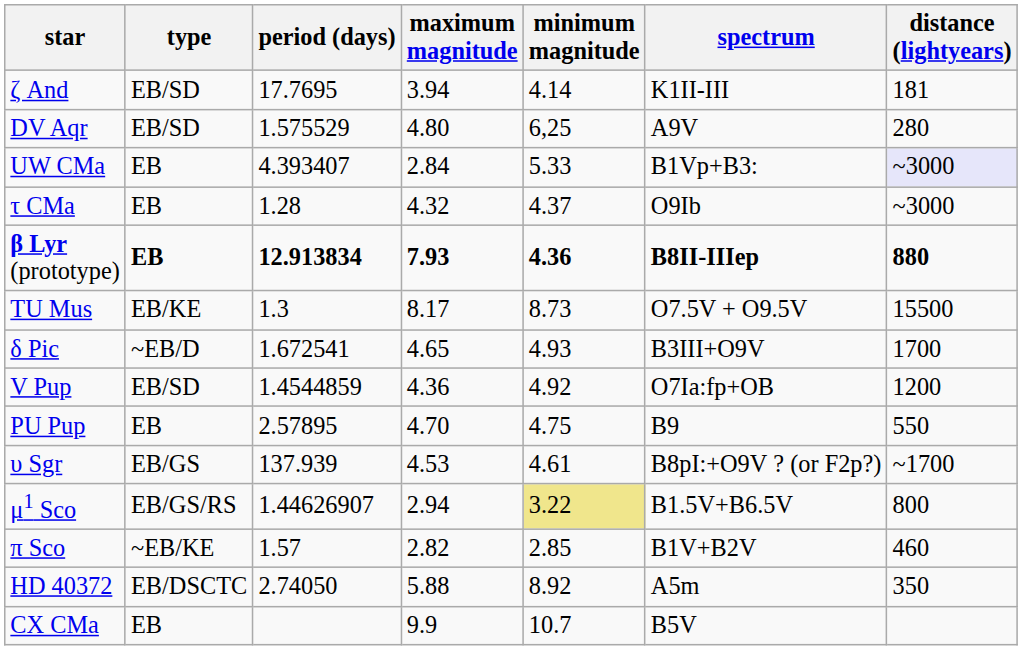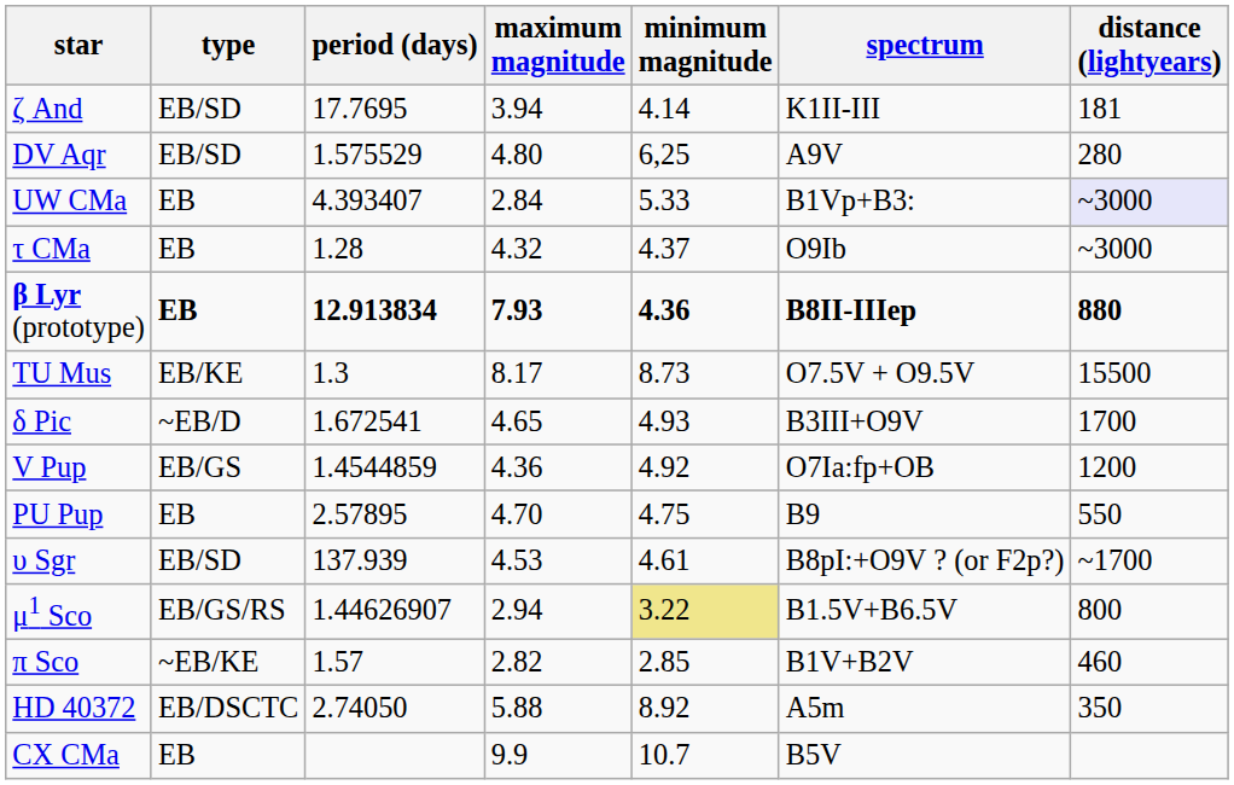 <table class="wikitable">
 <tr>
 <th>star</th>
 <th>type</th>
 <th>period (days)</th>
 <th>maximum<br><a href='#'>magnitude</a></th>
 <th>minimum<br>magnitude</th>
 <th><a href='#'>spectrum</a></th>
 <th>distance<br>(<a href='#'>lightyears</a>)</th>
 </tr>
 <tr>
 <td><a href='#'>ζ And</a></td>
 <td>EB/SD</td>
 <td>17.7695</td>
 <td>3.94</td>
 <td>4.14</td>
 <td>K1II-III</td>
 <td>181</td>
 </tr>
 <tr>
 <td><a href='#'>DV Aqr</a></td>
 <td>EB/SD</td>
 <td>1.575529</td>
 <td>4.80</td>
 <td>6,25</td>
 <td>A9V</td>
 <td>280</td>
 </tr>
 <tr>
 <td><a href='#'>UW CMa</a></td>
 <td>EB</td>
 <td>4.393407</td>
 <td>2.84</td>
 <td>5.33</td>
 <td>B1Vp+B3:</td>
 <td style="background: lavender;">~3000</td>
 </tr>
 <tr>
 <td><a href='#'>τ CMa</a></td>
 <td>EB</td>
 <td>1.28</td>
 <td>4.32</td>
 <td>4.37</td>
 <td>O9Ib</td>
 <td>~3000</td>
 </tr>
 <tr>
 <td><strong><a href='#'>β Lyr</a></strong><br>(prototype)</td>
 <td><strong>EB</strong></td>
 <td><strong>12.913834</strong></td>
 <td><strong>7.93</strong></td>
 <td><strong>4.36</strong></td>
 <td><strong>B8II-IIIep</strong></td>
 <td><strong>880</strong></td>
 </tr>
 <tr>
 <td><a href='#'>TU Mus</a></td>
 <td>EB/KE</td>
 <td>1.3</td>
 <td>8.17</td>
 <td>8.73</td>
 <td>O7.5V + O9.5V</td>
 <td>15500</td>
 </tr>
 <tr>
 <td><a href='#'>δ Pic</a></td>
 <td>~EB/D</td>
 <td>1.672541</td>
 <td>4.65</td>
 <td>4.93</td>
 <td>B3III+O9V</td>
 <td>1700</td>
 </tr>
 <tr>
 <td><a href='#'>V Pup</a></td>
-<td>EB/SD</td>
+<td>EB/GS</td>
 <td>1.4544859</td>
 <td>4.36</td>
 <td>4.92</td>
 <td>O7Ia:fp+OB</td>
 <td>1200</td>
 </tr>
 <tr>
 <td><a href='#'>PU Pup</a></td>
 <td>EB</td>
 <td>2.57895</td>
 <td>4.70</td>
 <td>4.75</td>
 <td>B9</td>
 <td>550</td>
 </tr>
 <tr>
 <td><a href='#'>υ Sgr</a></td>
-<td>EB/GS</td>
+<td>EB/SD</td>
 <td>137.939</td>
 <td>4.53</td>
 <td>4.61</td>
 <td>B8pI:+O9V ? (or F2p?)</td>
 <td>~1700</td>
 </tr>
 <tr>
 <td><a href='#'>μ<sup>1</sup> Sco</a></td>
 <td>EB/GS/RS</td>
 <td>1.44626907</td>
 <td>2.94</td>
 <td style="background: khaki;">3.22</td>
 <td>B1.5V+B6.5V</td>
 <td>800</td>
 </tr>
 <tr>
 <td><a href='#'>π Sco</a></td>
 <td>~EB/KE</td>
 <td>1.57</td>
 <td>2.82</td>
 <td>2.85</td>
 <td>B1V+B2V</td>
 <td>460</td>
 </tr>
 <tr>
 <td><a href='#'>HD 40372</a></td>
 <td>EB/DSCTC</td>
 <td>2.74050</td>
 <td>5.88</td>
 <td>8.92</td>
 <td>A5m</td>
 <td>350</td>
 </tr>
 <tr>
 <td><a href='#'>CX CMa</a></td>
 <td>EB</td>
 <td></td>
 <td>9.9</td>
 <td>10.7</td>
 <td>B5V</td>
 <td></td>
 </tr>
 </table>
